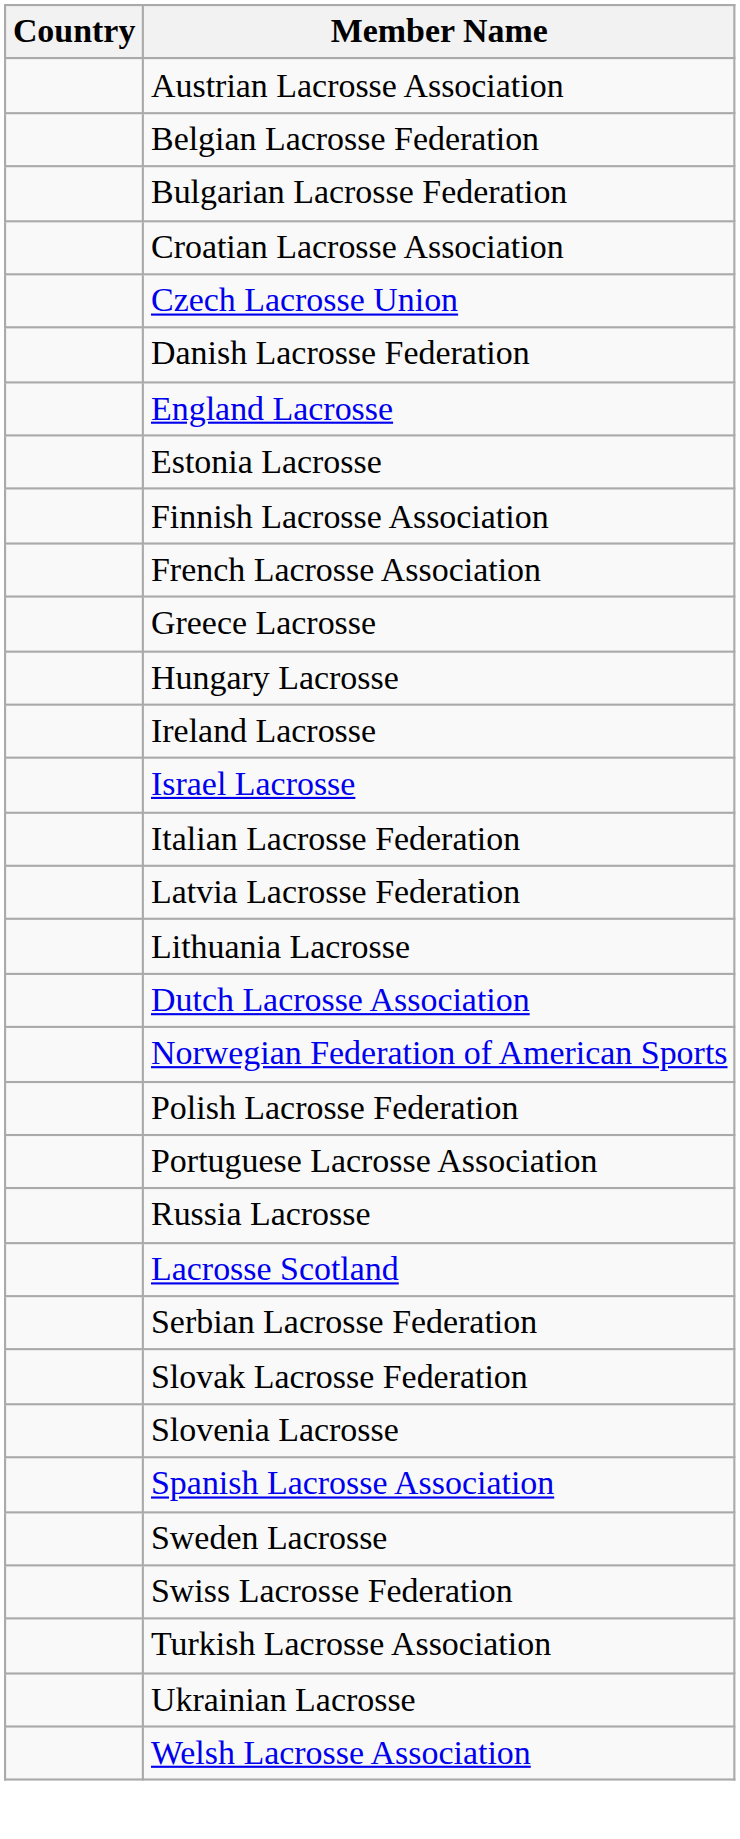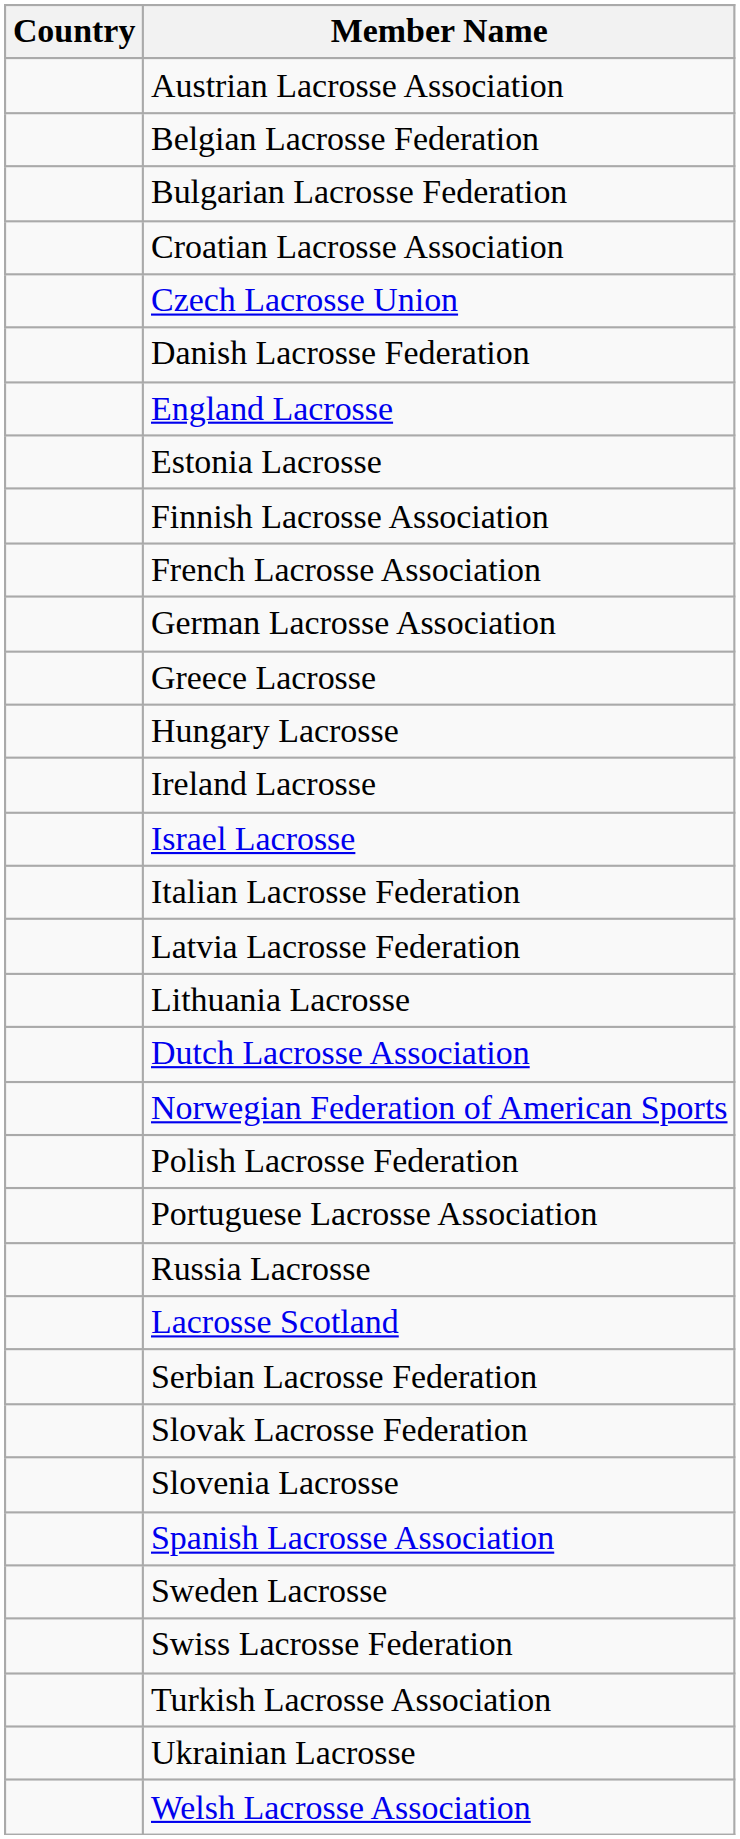 <table class="wikitable">
 <tr>
 <th>Country</th>
 <th>Member Name</th>
 </tr>
 <tr>
 <td></td>
 <td>Austrian Lacrosse Association</td>
 </tr>
 <tr>
 <td></td>
 <td>Belgian Lacrosse Federation</td>
 </tr>
 <tr>
 <td></td>
 <td>Bulgarian Lacrosse Federation</td>
 </tr>
 <tr>
 <td></td>
 <td>Croatian Lacrosse Association</td>
 </tr>
 <tr>
 <td></td>
 <td><a href='#'>Czech Lacrosse Union</a></td>
 </tr>
 <tr>
 <td></td>
 <td>Danish Lacrosse Federation</td>
 </tr>
 <tr>
 <td></td>
 <td><a href='#'>England Lacrosse</a></td>
 </tr>
 <tr>
 <td></td>
 <td>Estonia Lacrosse</td>
 </tr>
 <tr>
 <td></td>
 <td>Finnish Lacrosse Association</td>
 </tr>
 <tr>
 <td></td>
 <td>French Lacrosse Association</td>
+</tr>
+<tr>
+<td></td>
+<td>German Lacrosse Association</td>
 </tr>
 <tr>
 <td></td>
 <td>Greece Lacrosse</td>
 </tr>
 <tr>
 <td></td>
 <td>Hungary Lacrosse</td>
 </tr>
 <tr>
 <td></td>
 <td>Ireland Lacrosse</td>
 </tr>
 <tr>
 <td></td>
 <td><a href='#'>Israel Lacrosse</a></td>
 </tr>
 <tr>
 <td></td>
 <td>Italian Lacrosse Federation</td>
 </tr>
 <tr>
 <td></td>
 <td>Latvia Lacrosse Federation</td>
 </tr>
 <tr>
 <td></td>
 <td>Lithuania Lacrosse</td>
 </tr>
 <tr>
 <td></td>
 <td><a href='#'>Dutch Lacrosse Association</a></td>
 </tr>
 <tr>
 <td></td>
 <td><a href='#'>Norwegian Federation of American Sports</a></td>
 </tr>
 <tr>
 <td></td>
 <td>Polish Lacrosse Federation</td>
 </tr>
 <tr>
 <td></td>
 <td>Portuguese Lacrosse Association</td>
 </tr>
 <tr>
 <td></td>
 <td>Russia Lacrosse</td>
 </tr>
 <tr>
 <td></td>
 <td><a href='#'>Lacrosse Scotland</a></td>
 </tr>
 <tr>
 <td></td>
 <td>Serbian Lacrosse Federation</td>
 </tr>
 <tr>
 <td></td>
 <td>Slovak Lacrosse Federation</td>
 </tr>
 <tr>
 <td></td>
 <td>Slovenia Lacrosse</td>
 </tr>
 <tr>
 <td></td>
 <td><a href='#'>Spanish Lacrosse Association</a></td>
 </tr>
 <tr>
 <td></td>
 <td>Sweden Lacrosse</td>
 </tr>
 <tr>
 <td></td>
 <td>Swiss Lacrosse Federation</td>
 </tr>
 <tr>
 <td></td>
 <td>Turkish Lacrosse Association</td>
 </tr>
 <tr>
 <td></td>
 <td>Ukrainian Lacrosse</td>
 </tr>
 <tr>
 <td></td>
 <td><a href='#'>Welsh Lacrosse Association</a></td>
 </tr>
 </table>
